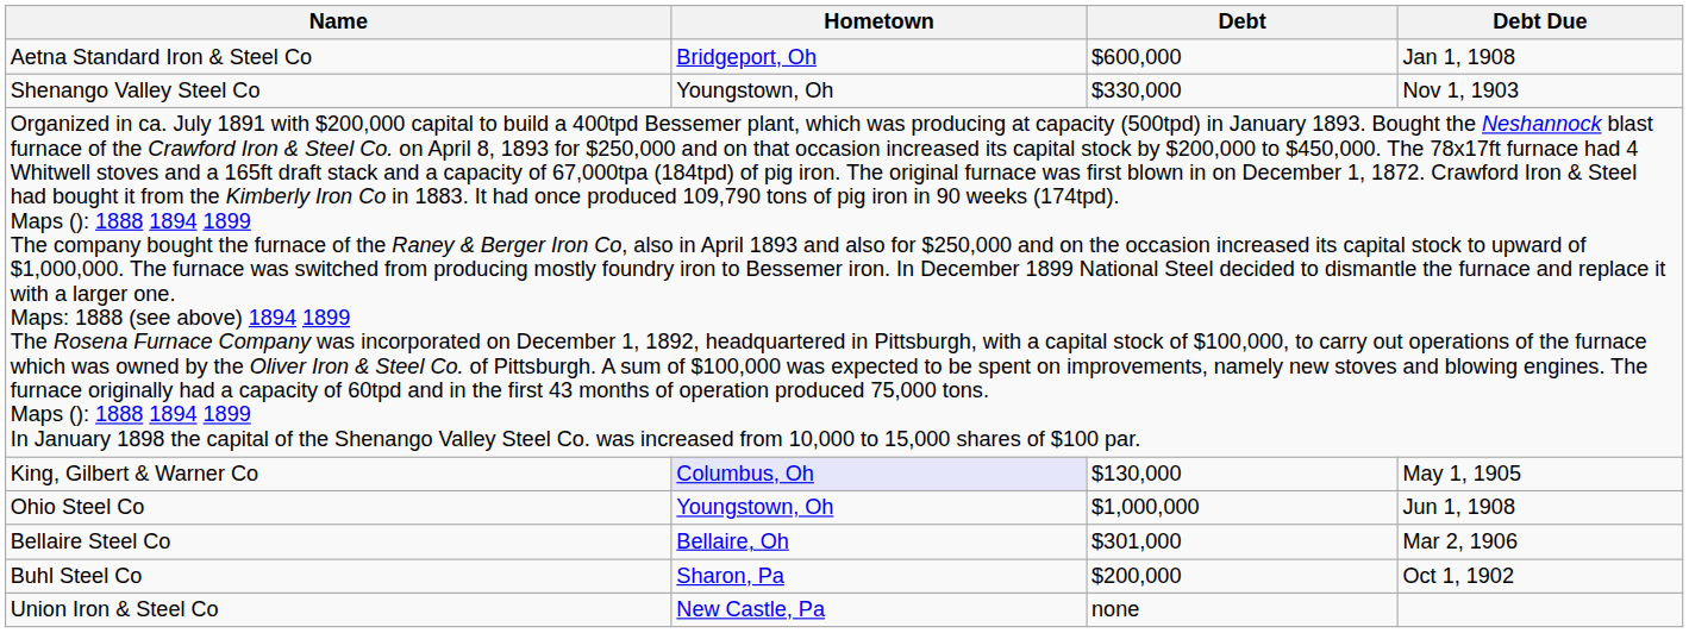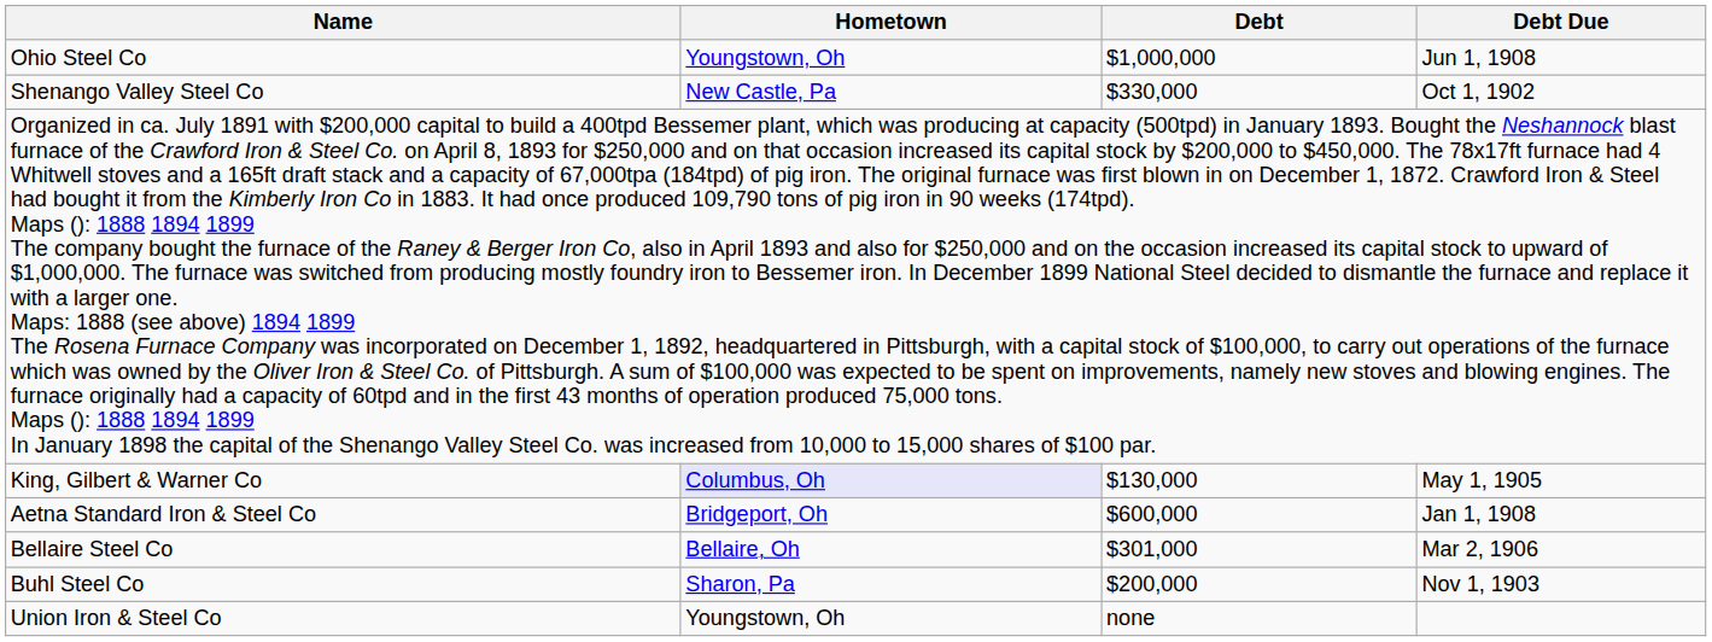 <table class=wikitable>
 <tr>
 <th>Name</th>
 <th>Hometown</th>
 <th>Debt</th>
 <th>Debt Due</th>
 </tr>
 <tr>
-<td>Aetna Standard Iron & Steel Co</td>
-<td><a href='#'>Bridgeport, Oh</a></td>
-<td>$600,000</td>
-<td>Jan 1, 1908</td>
+<td>Ohio Steel Co</td>
+<td><a href='#'>Youngstown, Oh</a></td>
+<td>$1,000,000</td>
+<td>Jun 1, 1908</td>
 </tr>
 <tr>
 <td>Shenango Valley Steel Co</td>
-<td>Youngstown, Oh</td>
+<td><a href='#'>New Castle, Pa</a></td>
 <td>$330,000</td>
-<td>Nov 1, 1903</td>
+<td>Oct 1, 1902</td>
 </tr>
 <tr>
 <td colspan=4>Organized in ca. July 1891 with $200,000 capital to build a 400tpd Bessemer plant, which was producing at capacity (500tpd) in January 1893. Bought the <em><a href='#'>Neshannock</a></em> blast furnace of the <em>Crawford Iron & Steel Co.</em> on April 8, 1893 for $250,000 and on that occasion increased its capital stock by $200,000 to $450,000. The 78x17ft furnace had 4 Whitwell stoves and a 165ft draft stack and a capacity of 67,000tpa (184tpd) of pig iron. The original furnace was first blown in on December 1, 1872. Crawford Iron & Steel had bought it from the <em>Kimberly Iron Co</em> in 1883. It had once produced 109,790 tons of pig iron in 90 weeks (174tpd).<br>Maps (): <a href='#'>1888</a> <a href='#'>1894</a> <a href='#'>1899</a><br>The company bought the furnace of the <em>Raney & Berger Iron Co</em>, also in April 1893 and also for $250,000 and on the occasion increased its capital stock to upward of $1,000,000. The furnace was switched from producing mostly foundry iron to Bessemer iron. In December 1899 National Steel decided to dismantle the furnace and replace it with a larger one.<br>Maps: 1888 (see above) <a href='#'>1894</a> <a href='#'>1899</a><br>The <em>Rosena Furnace Company</em> was incorporated on December 1, 1892, headquartered in Pittsburgh, with a capital stock of $100,000, to carry out operations of the furnace which was owned by the <em>Oliver Iron & Steel Co.</em> of Pittsburgh. A sum of $100,000 was expected to be spent on improvements, namely new stoves and blowing engines. The furnace originally had a capacity of 60tpd and in the first 43 months of operation produced 75,000 tons.<br>Maps (): <a href='#'>1888</a> <a href='#'>1894</a> <a href='#'>1899</a><br>In January 1898 the capital of the Shenango Valley Steel Co. was increased from 10,000 to 15,000 shares of $100 par.</td>
 </tr>
 <tr>
 <td>King, Gilbert & Warner Co</td>
 <td style="background: lavender;"><a href='#'>Columbus, Oh</a></td>
 <td>$130,000</td>
 <td>May 1, 1905</td>
 </tr>
 <tr>
-<td>Ohio Steel Co</td>
-<td><a href='#'>Youngstown, Oh</a></td>
-<td>$1,000,000</td>
-<td>Jun 1, 1908</td>
+<td>Aetna Standard Iron & Steel Co</td>
+<td><a href='#'>Bridgeport, Oh</a></td>
+<td>$600,000</td>
+<td>Jan 1, 1908</td>
 </tr>
 <tr>
 <td>Bellaire Steel Co</td>
 <td><a href='#'>Bellaire, Oh</a></td>
 <td>$301,000</td>
 <td>Mar 2, 1906</td>
 </tr>
 <tr>
 <td>Buhl Steel Co</td>
 <td><a href='#'>Sharon, Pa</a></td>
 <td>$200,000</td>
-<td>Oct 1, 1902</td>
+<td>Nov 1, 1903</td>
 </tr>
 <tr>
 <td>Union Iron & Steel Co</td>
-<td><a href='#'>New Castle, Pa</a></td>
+<td>Youngstown, Oh</td>
 <td>none</td>
 </tr>
 </table>
